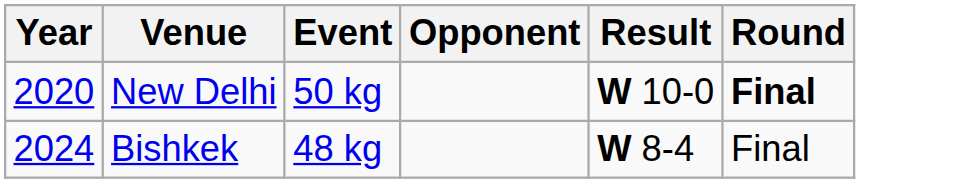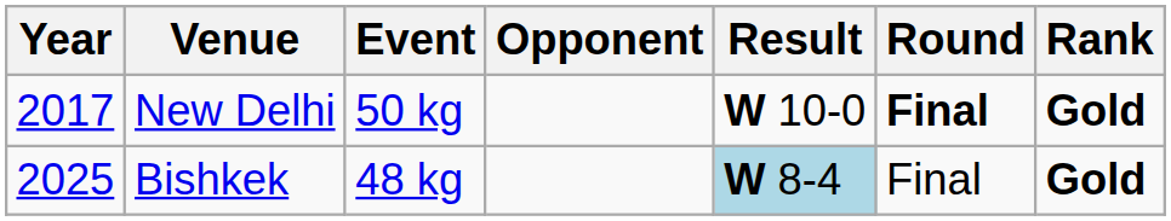 <table Class="wikitable sortable">
 <tr>
 <th>Year</th>
 <th>Venue</th>
 <th>Event</th>
 <th>Opponent</th>
 <th>Result</th>
 <th>Round</th>
+<th>Rank</th>
 </tr>
 <tr>
-<td><a href='#'>2020</a></td>
+<td><a href='#'>2017</a></td>
 <td><a href='#'>New Delhi</a></td>
 <td><a href='#'>50 kg</a></td>
 <td></td>
 <td><strong>W</strong> 10-0</td>
 <td><strong>Final</strong></td>
+<td> <strong>Gold</strong></td>
 </tr>
 <tr>
-<td><a href='#'>2024</a></td>
+<td><a href='#'>2025</a></td>
 <td><a href='#'>Bishkek</a></td>
 <td><a href='#'>48 kg</a></td>
 <td></td>
-<td><strong>W</strong> 8-4</td>
+<td style="background: lightblue;"><strong>W</strong> 8-4</td>
 <td>Final</td>
+<td> <strong>Gold</strong></td>
 </tr>
 </table>
